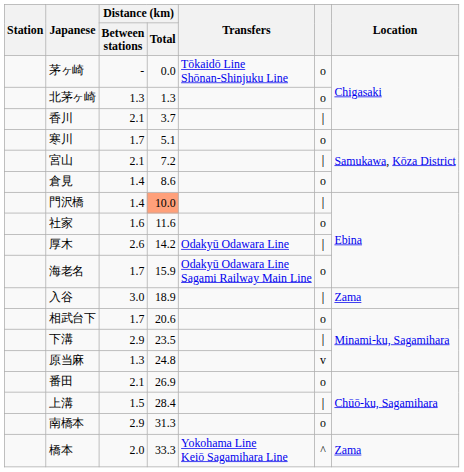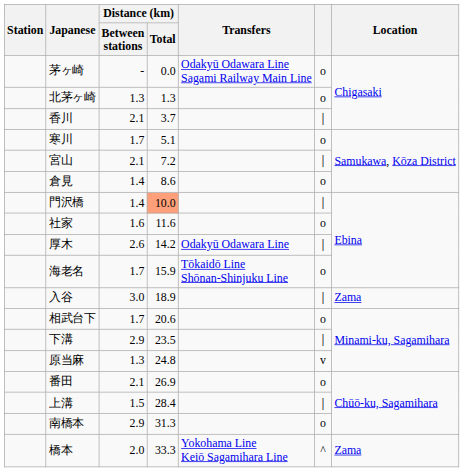 <table class="wikitable" rules="all">
 <tr>
 <th rowspan="2">Station</th>
 <th rowspan="2">Japanese</th>
 <th colspan="2">Distance (km)</th>
 <th rowspan="2">Transfers</th>
 <th rowspan="2"> </th>
 <th rowspan="2">Location</th>
 </tr>
 <tr>
 <th>Between<br>stations</th>
 <th>Total</th>
 </tr>
 <tr>
 <td></td>
 <td>茅ヶ崎</td>
 <td style="text-align:right;">-</td>
 <td style="text-align:right;">0.0</td>
-<td> <a href='#'>Tōkaidō Line</a> <br> <a href='#'>Shōnan-Shinjuku Line</a></td>
+<td> <a href='#'>Odakyū Odawara Line</a><br> <a href='#'>Sagami Railway Main Line</a></td>
 <td style="text-align:center;">o</td>
 <td rowspan="3"><a href='#'>Chigasaki</a></td>
 </tr>
 <tr>
 <td></td>
 <td>北茅ヶ崎</td>
 <td style="text-align:right;">1.3</td>
 <td style="text-align:right;">1.3</td>
 <td> </td>
 <td style="text-align:center;">o</td>
 </tr>
 <tr>
 <td></td>
 <td>香川</td>
 <td style="text-align:right;">2.1</td>
 <td style="text-align:right;">3.7</td>
 <td> </td>
 <td style="text-align:center;">｜</td>
 </tr>
 <tr>
 <td></td>
 <td>寒川</td>
 <td style="text-align:right;">1.7</td>
 <td style="text-align:right;">5.1</td>
 <td> </td>
 <td style="text-align:center;">o</td>
 <td rowspan="3"><a href='#'>Samukawa</a>, <a href='#'>Kōza District</a></td>
 </tr>
 <tr>
 <td></td>
 <td>宮山</td>
 <td style="text-align:right;">2.1</td>
 <td style="text-align:right;">7.2</td>
 <td> </td>
 <td style="text-align:center;">｜</td>
 </tr>
 <tr>
 <td></td>
 <td>倉見</td>
 <td style="text-align:right;">1.4</td>
 <td style="text-align:right;">8.6</td>
 <td> </td>
 <td style="text-align:center;">o</td>
 </tr>
 <tr>
 <td></td>
 <td>門沢橋</td>
 <td style="text-align:right;">1.4</td>
 <td style="background: lightsalmon; text-align:right;">10.0</td>
 <td> </td>
 <td style="text-align:center;">｜</td>
 <td rowspan="4"><a href='#'>Ebina</a></td>
 </tr>
 <tr>
 <td></td>
 <td>社家</td>
 <td style="text-align:right;">1.6</td>
 <td style="text-align:right;">11.6</td>
 <td> </td>
 <td style="text-align:center;">o</td>
 </tr>
 <tr>
 <td></td>
 <td>厚木</td>
 <td style="text-align:right;">2.6</td>
 <td style="text-align:right;">14.2</td>
 <td> <a href='#'>Odakyū Odawara Line</a></td>
 <td style="text-align:center;">｜</td>
 </tr>
 <tr>
 <td></td>
 <td>海老名</td>
 <td style="text-align:right;">1.7</td>
 <td style="text-align:right;">15.9</td>
-<td> <a href='#'>Odakyū Odawara Line</a><br> <a href='#'>Sagami Railway Main Line</a></td>
+<td> <a href='#'>Tōkaidō Line</a> <br> <a href='#'>Shōnan-Shinjuku Line</a></td>
 <td style="text-align:center;">o</td>
 </tr>
 <tr>
 <td></td>
 <td>入谷</td>
 <td style="text-align:right;">3.0</td>
 <td style="text-align:right;">18.9</td>
 <td> </td>
 <td style="text-align:center;">｜</td>
 <td><a href='#'>Zama</a></td>
 </tr>
 <tr>
 <td></td>
 <td>相武台下</td>
 <td style="text-align:right;">1.7</td>
 <td style="text-align:right;">20.6</td>
 <td> </td>
 <td style="text-align:center;">o</td>
 <td rowspan="3"><a href='#'>Minami-ku, Sagamihara</a></td>
 </tr>
 <tr>
 <td></td>
 <td>下溝</td>
 <td style="text-align:right;">2.9</td>
 <td style="text-align:right;">23.5</td>
 <td> </td>
 <td style="text-align:center;">｜</td>
 </tr>
 <tr>
 <td></td>
 <td>原当麻</td>
 <td style="text-align:right;">1.3</td>
 <td style="text-align:right;">24.8</td>
 <td> </td>
 <td style="text-align:center;">v</td>
 </tr>
 <tr>
 <td></td>
 <td>番田</td>
 <td style="text-align:right;">2.1</td>
 <td style="text-align:right;">26.9</td>
 <td> </td>
 <td style="text-align:center;">o</td>
 <td rowspan="3"><a href='#'>Chūō-ku, Sagamihara</a></td>
 </tr>
 <tr>
 <td></td>
 <td>上溝</td>
 <td style="text-align:right;">1.5</td>
 <td style="text-align:right;">28.4</td>
 <td> </td>
 <td style="text-align:center;">｜</td>
 </tr>
 <tr>
 <td></td>
 <td>南橋本</td>
 <td style="text-align:right;">2.9</td>
 <td style="text-align:right;">31.3</td>
 <td> </td>
 <td style="text-align:center;">o</td>
 </tr>
 <tr>
 <td></td>
 <td>橋本</td>
 <td style="text-align:right;">2.0</td>
 <td style="text-align:right;">33.3</td>
 <td> <a href='#'>Yokohama Line</a><br> <a href='#'>Keiō Sagamihara Line</a></td>
 <td style="text-align:center;">^</td>
 <td><a href='#'>Zama</a></td>
 </tr>
 </table>
